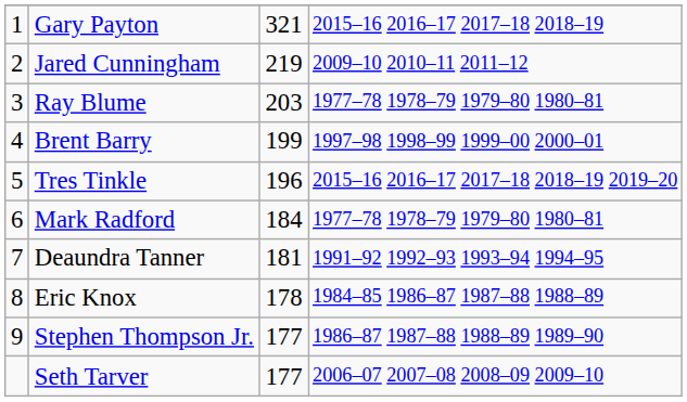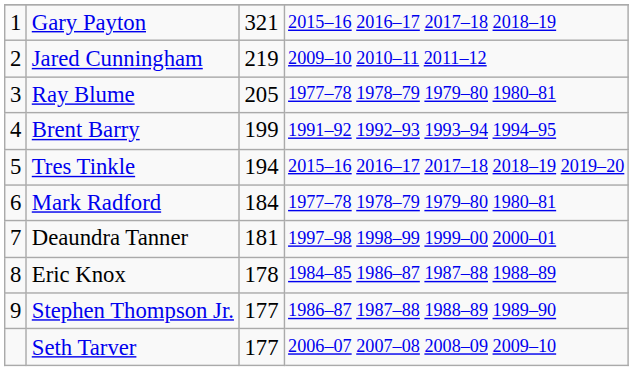 <table class="wikitable">
 <tr>
 </tr>
 <tr>
 <td>1</td>
 <td><a href='#'>Gary Payton</a></td>
 <td>321</td>
 <td style="font-size:80%;"><a href='#'>2015–16</a> <a href='#'>2016–17</a> <a href='#'>2017–18</a> <a href='#'>2018–19</a></td>
 </tr>
 <tr>
 <td>2</td>
 <td><a href='#'>Jared Cunningham</a></td>
 <td>219</td>
 <td style="font-size:80%;"><a href='#'>2009–10</a> <a href='#'>2010–11</a> <a href='#'>2011–12</a></td>
 </tr>
 <tr>
 <td>3</td>
 <td><a href='#'>Ray Blume</a></td>
-<td>203</td>
+<td>205</td>
 <td style="font-size:80%;"><a href='#'>1977–78</a> <a href='#'>1978–79</a> <a href='#'>1979–80</a> <a href='#'>1980–81</a></td>
 </tr>
 <tr>
 <td>4</td>
 <td><a href='#'>Brent Barry</a></td>
 <td>199</td>
-<td style="font-size:80%;"><a href='#'>1997–98</a> <a href='#'>1998–99</a> <a href='#'>1999–00</a> <a href='#'>2000–01</a></td>
+<td style="font-size:80%;"><a href='#'>1991–92</a> <a href='#'>1992–93</a> <a href='#'>1993–94</a> <a href='#'>1994–95</a></td>
 </tr>
 <tr>
 <td>5</td>
 <td><a href='#'>Tres Tinkle</a></td>
-<td>196</td>
+<td>194</td>
 <td style="font-size:80%;"><a href='#'>2015–16</a> <a href='#'>2016–17</a> <a href='#'>2017–18</a> <a href='#'>2018–19</a> <a href='#'>2019–20</a></td>
 </tr>
 <tr>
 <td>6</td>
 <td><a href='#'>Mark Radford</a></td>
 <td>184</td>
 <td style="font-size:80%;"><a href='#'>1977–78</a> <a href='#'>1978–79</a> <a href='#'>1979–80</a> <a href='#'>1980–81</a></td>
 </tr>
 <tr>
 <td>7</td>
 <td>Deaundra Tanner</td>
 <td>181</td>
-<td style="font-size:80%;"><a href='#'>1991–92</a> <a href='#'>1992–93</a> <a href='#'>1993–94</a> <a href='#'>1994–95</a></td>
+<td style="font-size:80%;"><a href='#'>1997–98</a> <a href='#'>1998–99</a> <a href='#'>1999–00</a> <a href='#'>2000–01</a></td>
 </tr>
 <tr>
 <td>8</td>
 <td>Eric Knox</td>
 <td>178</td>
 <td style="font-size:80%;"><a href='#'>1984–85</a> <a href='#'>1986–87</a> <a href='#'>1987–88</a> <a href='#'>1988–89</a></td>
 </tr>
 <tr>
 <td>9</td>
 <td><a href='#'>Stephen Thompson Jr.</a></td>
 <td>177</td>
 <td style="font-size:80%;"><a href='#'>1986–87</a> <a href='#'>1987–88</a> <a href='#'>1988–89</a> <a href='#'>1989–90</a></td>
 </tr>
 <tr>
 <td></td>
 <td><a href='#'>Seth Tarver</a></td>
 <td>177</td>
 <td style="font-size:80%;"><a href='#'>2006–07</a> <a href='#'>2007–08</a> <a href='#'>2008–09</a> <a href='#'>2009–10</a></td>
 </tr>
 </table>
